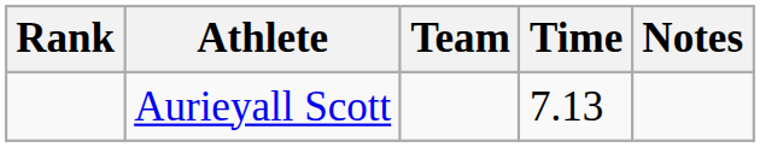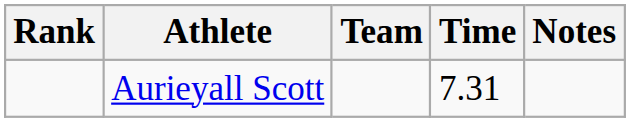 <table class="wikitable sortable">
 <tr>
 <th>Rank</th>
 <th>Athlete</th>
 <th>Team</th>
 <th>Time</th>
 <th>Notes</th>
 </tr>
 <tr>
 <td align=center></td>
 <td><a href='#'>Aurieyall Scott</a></td>
 <td></td>
-<td>7.13</td>
+<td>7.31</td>
 <td></td>
 </tr>
 </table>
